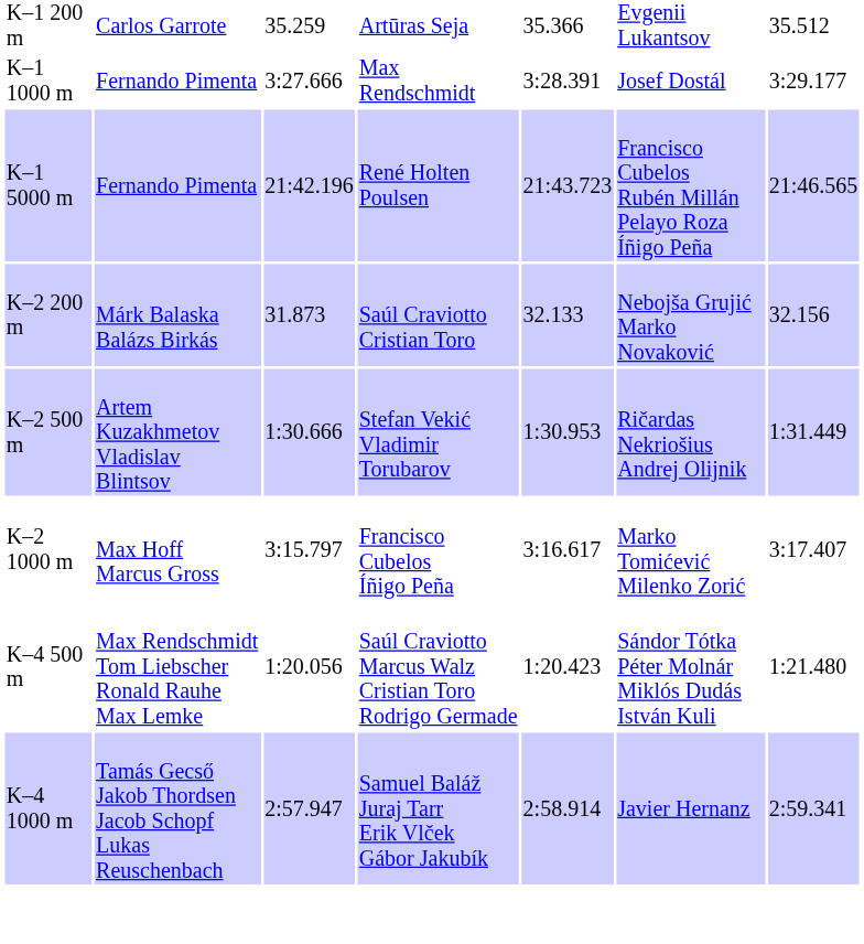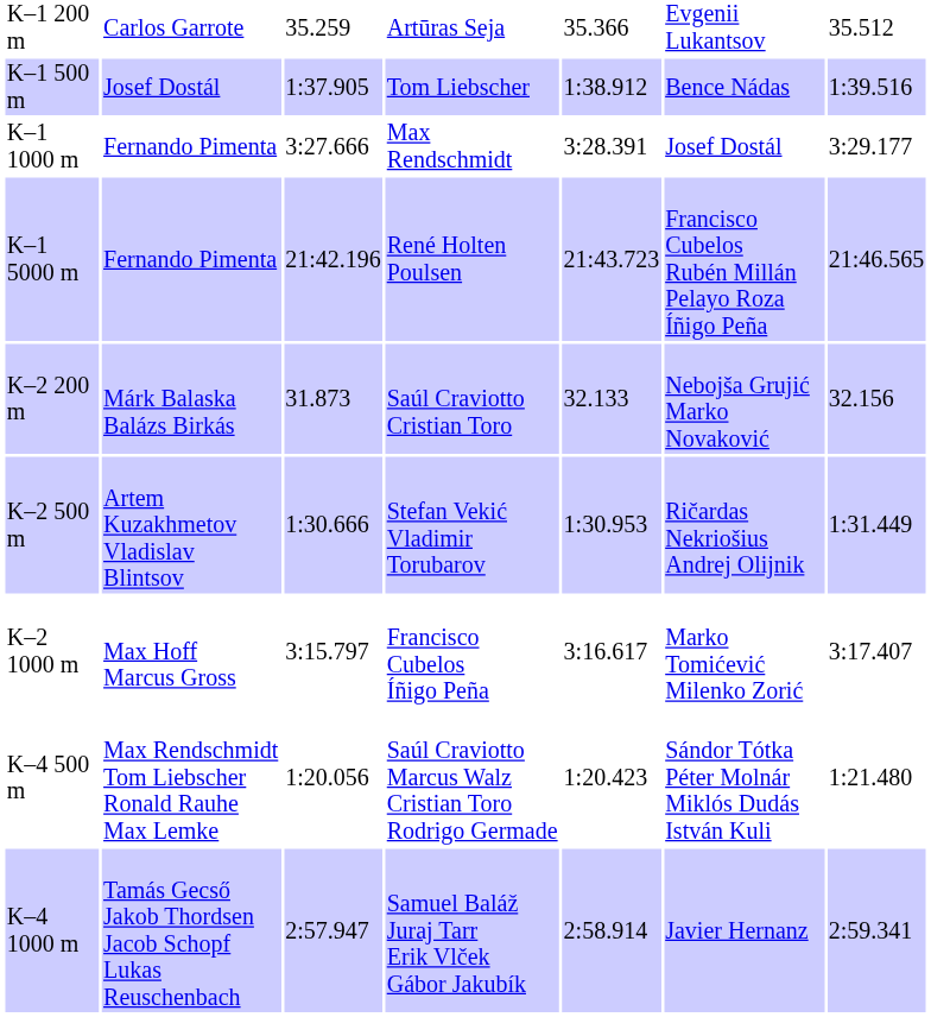 <table>
 <tr>
 <td>K–1 200 m<br></td>
 <td><a href='#'>Carlos Garrote</a><br></td>
 <td>35.259</td>
 <td><a href='#'>Artūras Seja</a><br></td>
 <td>35.366</td>
 <td><a href='#'>Evgenii Lukantsov</a><br></td>
 <td>35.512</td>
+</tr>
+<tr bgcolor=ccccff>
+<td>K–1 500 m<br></td>
+<td><a href='#'>Josef Dostál</a><br></td>
+<td>1:37.905</td>
+<td><a href='#'>Tom Liebscher</a><br></td>
+<td>1:38.912</td>
+<td><a href='#'>Bence Nádas</a><br></td>
+<td>1:39.516</td>
 </tr>
 <tr>
 <td>K–1 1000 m<br></td>
 <td><a href='#'>Fernando Pimenta</a><br></td>
 <td>3:27.666</td>
 <td><a href='#'>Max Rendschmidt</a><br></td>
 <td>3:28.391</td>
 <td><a href='#'>Josef Dostál</a><br></td>
 <td>3:29.177</td>
 </tr>
 <tr bgcolor=ccccff>
 <td>K–1 5000 m<br></td>
 <td><a href='#'>Fernando Pimenta</a><br></td>
 <td>21:42.196</td>
 <td><a href='#'>René Holten Poulsen</a><br></td>
 <td>21:43.723</td>
 <td><br><a href='#'>Francisco Cubelos</a><br><a href='#'>Rubén Millán</a><br><a href='#'>Pelayo Roza</a><br><a href='#'>Íñigo Peña</a></td>
 <td>21:46.565</td>
 </tr>
 <tr bgcolor=ccccff>
 <td>K–2 200 m<br></td>
 <td><br><a href='#'>Márk Balaska</a><br><a href='#'>Balázs Birkás</a></td>
 <td>31.873</td>
 <td><br><a href='#'>Saúl Craviotto</a><br><a href='#'>Cristian Toro</a></td>
 <td>32.133</td>
 <td><br><a href='#'>Nebojša Grujić</a><br><a href='#'>Marko Novaković</a></td>
 <td>32.156</td>
 </tr>
 <tr bgcolor=ccccff>
 <td>K–2 500 m<br></td>
 <td><br><a href='#'>Artem Kuzakhmetov</a><br><a href='#'>Vladislav Blintsov</a></td>
 <td>1:30.666</td>
 <td><br><a href='#'>Stefan Vekić</a><br><a href='#'>Vladimir Torubarov</a></td>
 <td>1:30.953</td>
 <td><br><a href='#'>Ričardas Nekriošius</a><br><a href='#'>Andrej Olijnik</a></td>
 <td>1:31.449</td>
 </tr>
 <tr>
 <td>K–2 1000 m<br></td>
 <td><br><a href='#'>Max Hoff</a><br><a href='#'>Marcus Gross</a></td>
 <td>3:15.797</td>
 <td><br><a href='#'>Francisco Cubelos</a><br><a href='#'>Íñigo Peña</a></td>
 <td>3:16.617</td>
 <td><br><a href='#'>Marko Tomićević</a><br><a href='#'>Milenko Zorić</a></td>
 <td>3:17.407</td>
 </tr>
 <tr>
 <td>K–4 500 m<br></td>
 <td><br><a href='#'>Max Rendschmidt</a><br><a href='#'>Tom Liebscher</a><br><a href='#'>Ronald Rauhe</a><br><a href='#'>Max Lemke</a></td>
 <td>1:20.056</td>
 <td><br><a href='#'>Saúl Craviotto</a><br><a href='#'>Marcus Walz</a><br><a href='#'>Cristian Toro</a><br><a href='#'>Rodrigo Germade</a></td>
 <td>1:20.423</td>
 <td><br><a href='#'>Sándor Tótka</a><br><a href='#'>Péter Molnár</a><br><a href='#'>Miklós Dudás</a><br><a href='#'>István Kuli</a></td>
 <td>1:21.480</td>
 </tr>
 <tr bgcolor=ccccff>
 <td>K–4 1000 m<br></td>
 <td><br><a href='#'>Tamás Gecső</a><br><a href='#'>Jakob Thordsen</a><br><a href='#'>Jacob Schopf</a><br><a href='#'>Lukas Reuschenbach</a></td>
 <td>2:57.947</td>
 <td><br><a href='#'>Samuel Baláž</a><br><a href='#'>Juraj Tarr</a><br><a href='#'>Erik Vlček</a><br><a href='#'>Gábor Jakubík</a></td>
 <td>2:58.914</td>
 <td><a href='#'>Javier Hernanz</a><br></td>
 <td>2:59.341</td>
 </tr>
 </table>
